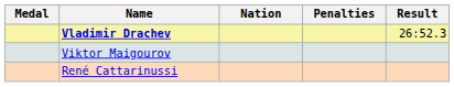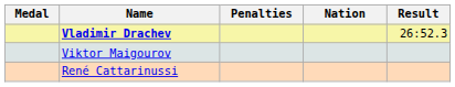 <table class=wikitable style="border:1px solid #AAAAAA;font-size:90%">
 <tr bgcolor="#E4E4E4">
 <th style="border-bottom:1px solid #AAAAAA" width=50>Medal</th>
 <th style="border-bottom:1px solid #AAAAAA" width=160>Name</th>
+<th style="border-bottom:1px solid #AAAAAA" width=80>Penalties</th>
 <th style="border-bottom:1px solid #AAAAAA" width=80>Nation</th>
-<th style="border-bottom:1px solid #AAAAAA" width=80>Penalties</th>
 <th style="border-bottom:1px solid #AAAAAA" width=60>Result</th>
 </tr>
 <tr bgcolor="#F7F6A8">
 <td align="center"></td>
 <td><strong><a href='#'>Vladimir Drachev</a></strong></td>
 <td align="center"></td>
 <td align="center"></td>
 <td align="right">26:52.3</td>
 </tr>
 <tr bgcolor="#DCE5E5">
 <td align="center"></td>
 <td><a href='#'>Viktor Maigourov</a></td>
 <td align="center"></td>
 <td align="center"></td>
 <td align="right"></td>
 </tr>
 <tr bgcolor="#FFDAB9">
 <td align="center"></td>
 <td><a href='#'>René Cattarinussi</a></td>
 <td align="center"></td>
 <td align="center"></td>
 <td align="right"></td>
 </tr>
 </table>
